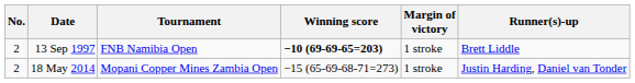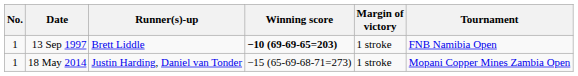 <table class="wikitable" style="font-size:95%;">
 <tr>
 <th>No.</th>
 <th>Date</th>
-<th>Tournament</th>
+<th>Runner(s)-up</th>
 <th>Winning score</th>
 <th>Margin of<br>victory</th>
-<th>Runner(s)-up</th>
+<th>Tournament</th>
 </tr>
 <tr>
-<td align=center>2</td>
+<td align=center>1</td>
 <td align=right>13 Sep <a href='#'>1997</a></td>
-<td><a href='#'>FNB Namibia Open</a></td>
+<td> <a href='#'>Brett Liddle</a></td>
 <td><strong>−10 (69-69-65=203)</strong></td>
 <td>1 stroke</td>
-<td> <a href='#'>Brett Liddle</a></td>
+<td><a href='#'>FNB Namibia Open</a></td>
 </tr>
 <tr>
-<td align=center>2</td>
+<td align=center>1</td>
 <td align=right>18 May <a href='#'>2014</a></td>
-<td><a href='#'>Mopani Copper Mines Zambia Open</a></td>
+<td> <a href='#'>Justin Harding</a>,  <a href='#'>Daniel van Tonder</a></td>
 <td>−15 (65-69-68-71=273)</td>
 <td>1 stroke</td>
-<td> <a href='#'>Justin Harding</a>,  <a href='#'>Daniel van Tonder</a></td>
+<td><a href='#'>Mopani Copper Mines Zambia Open</a></td>
 </tr>
 </table>
